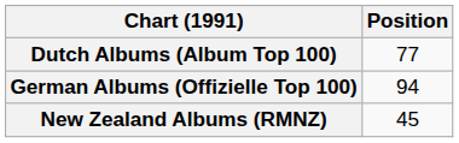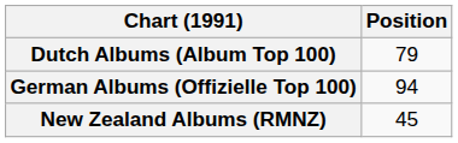 <table class="wikitable sortable plainrowheaders" style="text-align:center">
 <tr>
 <th scope="col">Chart (1991)</th>
 <th scope="col">Position</th>
 </tr>
 <tr>
 <th scope="row">Dutch Albums (Album Top 100)</th>
-<td>77</td>
+<td>79</td>
 </tr>
 <tr>
 <th scope="row">German Albums (Offizielle Top 100)</th>
 <td>94</td>
 </tr>
 <tr>
 <th scope="row">New Zealand Albums (RMNZ)</th>
 <td>45</td>
 </tr>
 </table>
